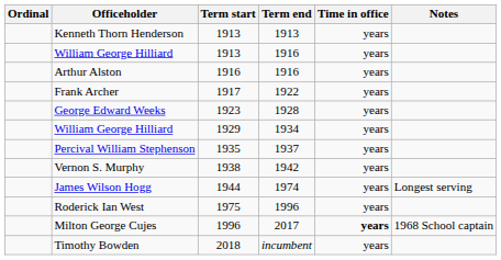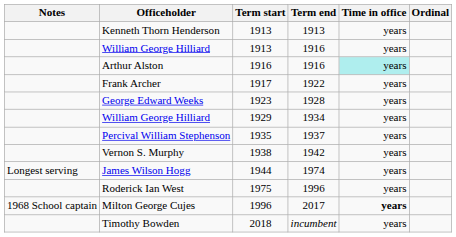 <table class="wikitable sortable">
 <tr>
-<th>Ordinal</th>
+<th>Notes</th>
 <th>Officeholder</th>
 <th>Term start</th>
 <th>Term end</th>
 <th>Time in office</th>
-<th>Notes</th>
+<th>Ordinal</th>
 </tr>
 <tr>
-<td align=center></td>
+<td></td>
 <td>Kenneth Thorn Henderson</td>
 <td align=center>1913</td>
 <td align=center>1913</td>
 <td align=right> years</td>
-<td></td>
+<td align=center></td>
 </tr>
 <tr>
-<td align=center></td>
+<td></td>
 <td><a href='#'>William George Hilliard</a></td>
 <td align=center>1913</td>
 <td align=center>1916</td>
 <td align=right> years</td>
-<td></td>
+<td align=center></td>
 </tr>
 <tr>
-<td align=center></td>
+<td></td>
 <td>Arthur Alston</td>
 <td align=center>1916</td>
 <td align=center>1916</td>
-<td align=right> years</td>
-<td></td>
+<td align=right style="background: paleturquoise;"> years</td>
+<td align=center></td>
 </tr>
 <tr>
-<td align=center></td>
+<td></td>
 <td>Frank Archer</td>
 <td align=center>1917</td>
 <td align=center>1922</td>
 <td align=right> years</td>
-<td></td>
+<td align=center></td>
 </tr>
 <tr>
-<td align=center></td>
+<td></td>
 <td><a href='#'>George Edward Weeks</a></td>
 <td align=center>1923</td>
 <td align=center>1928</td>
 <td align=right> years</td>
-<td></td>
+<td align=center></td>
 </tr>
 <tr>
-<td align=center></td>
+<td></td>
 <td><a href='#'>William George Hilliard</a></td>
 <td align=center>1929</td>
 <td align=center>1934</td>
 <td align=right> years</td>
-<td></td>
+<td align=center></td>
 </tr>
 <tr>
-<td align=center></td>
+<td></td>
 <td><a href='#'>Percival William Stephenson</a></td>
 <td align=center>1935</td>
 <td align=center>1937</td>
 <td align=right> years</td>
-<td></td>
+<td align=center></td>
 </tr>
 <tr>
-<td align=center></td>
+<td></td>
 <td>Vernon S. Murphy</td>
 <td align=center>1938</td>
 <td align=center>1942</td>
 <td align=right> years</td>
-<td></td>
+<td align=center></td>
 </tr>
 <tr>
-<td align=center></td>
+<td>Longest serving</td>
 <td><a href='#'>James Wilson Hogg</a></td>
 <td align=center>1944</td>
 <td align=center>1974</td>
 <td align=right> years</td>
-<td>Longest serving</td>
+<td align=center></td>
 </tr>
 <tr>
-<td align=center></td>
+<td></td>
 <td>Roderick Ian West</td>
 <td align=center>1975</td>
 <td align=center>1996</td>
 <td align=right> years</td>
-<td></td>
+<td align=center></td>
 </tr>
 <tr>
-<td align=center></td>
+<td>1968 School captain</td>
 <td>Milton George Cujes</td>
 <td align=center>1996</td>
 <td align=center>2017</td>
 <td align=right><strong> years</strong></td>
-<td>1968 School captain</td>
+<td align=center></td>
 </tr>
 <tr>
-<td align=center></td>
+<td></td>
 <td>Timothy Bowden</td>
 <td align=center>2018</td>
 <td align=center><em>incumbent</em></td>
 <td align=right> years</td>
-<td></td>
+<td align=center></td>
 </tr>
 </table>
